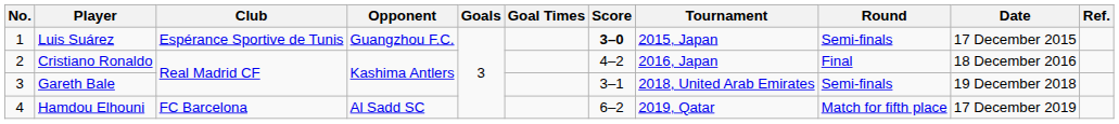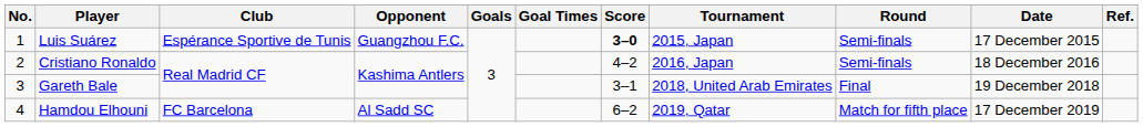 <table class="wikitable">
 <tr>
 <th>No.</th>
 <th>Player</th>
 <th>Club</th>
 <th>Opponent</th>
 <th>Goals</th>
 <th>Goal Times</th>
 <th>Score</th>
 <th>Tournament</th>
 <th>Round</th>
 <th>Date</th>
 <th>Ref.</th>
 </tr>
 <tr>
 <td align=center>1</td>
 <td> <a href='#'>Luis Suárez</a></td>
 <td> <a href='#'>Espérance Sportive de Tunis</a></td>
 <td> <a href='#'>Guangzhou F.C.</a></td>
 <td rowspan=4 align=center>3</td>
 <td align=center></td>
 <td align=center><strong>3–0</strong></td>
 <td><a href='#'>2015, Japan</a></td>
 <td><a href='#'>Semi-finals</a></td>
 <td>17 December 2015</td>
 <td></td>
 </tr>
 <tr>
 <td align=center>2</td>
 <td> <a href='#'>Cristiano Ronaldo</a></td>
 <td rowspan=2> <a href='#'>Real Madrid CF</a></td>
 <td rowspan=2> <a href='#'>Kashima Antlers</a></td>
 <td align=center></td>
 <td align=center>4–2 </td>
 <td><a href='#'>2016, Japan</a></td>
-<td><a href='#'>Final</a></td>
+<td><a href='#'>Semi-finals</a></td>
 <td>18 December 2016</td>
 <td></td>
 </tr>
 <tr>
 <td align=center>3</td>
 <td> <a href='#'>Gareth Bale</a></td>
 <td align=center></td>
 <td align=center>3–1</td>
 <td><a href='#'>2018, United Arab Emirates</a></td>
-<td><a href='#'>Semi-finals</a></td>
+<td><a href='#'>Final</a></td>
 <td>19 December 2018</td>
 <td></td>
 </tr>
 <tr>
 <td align=center>4</td>
 <td> <a href='#'>Hamdou Elhouni</a></td>
 <td> <a href='#'>FC Barcelona</a></td>
 <td> <a href='#'>Al Sadd SC</a></td>
 <td align=center></td>
 <td align=center>6–2</td>
 <td><a href='#'>2019, Qatar</a></td>
 <td><a href='#'>Match for fifth place</a></td>
 <td>17 December 2019</td>
 <td></td>
 </tr>
 </table>
